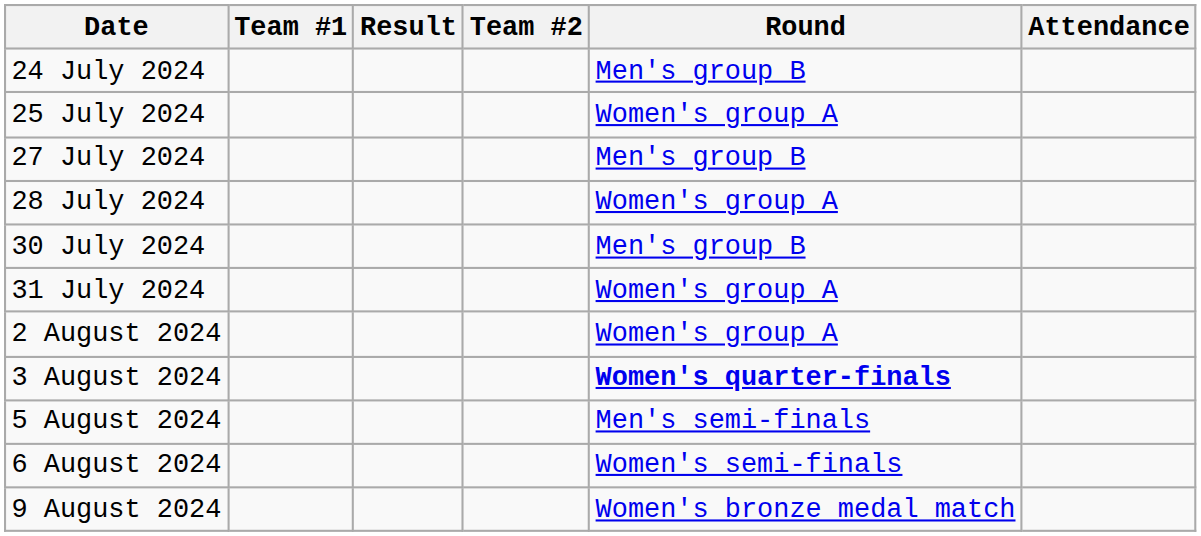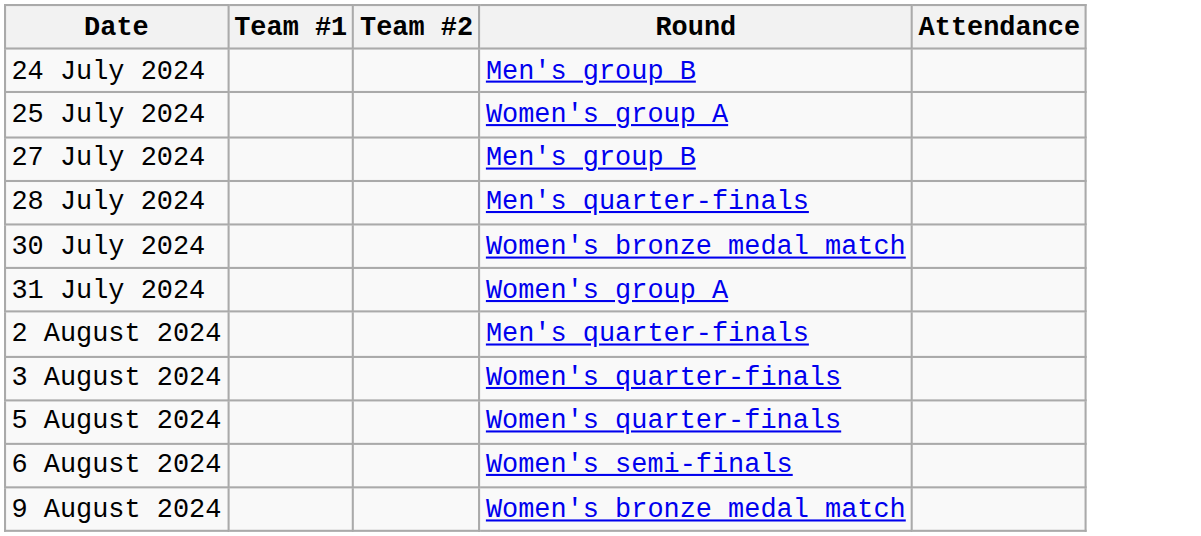 <table class="wikitable plainrowheaders sortable">
 <tr>
 <th>Date</th>
 <th>Team #1</th>
-<th>Result</th>
 <th>Team #2</th>
 <th>Round</th>
 <th>Attendance</th>
 </tr>
 <tr>
 <td>24 July 2024</td>
 <td align=right></td>
 <td></td>
-<td></td>
 <td><a href='#'>Men's group B</a></td>
 <td></td>
 </tr>
 <tr>
 <td>25 July 2024</td>
 <td align=right></td>
-<td></td>
 <td></td>
 <td><a href='#'>Women's group A</a></td>
 <td></td>
 </tr>
 <tr>
 <td>27 July 2024</td>
 <td align=right></td>
 <td></td>
-<td></td>
 <td><a href='#'>Men's group B</a></td>
 <td></td>
 </tr>
 <tr>
 <td>28 July 2024</td>
 <td align=right></td>
 <td></td>
-<td></td>
-<td><a href='#'>Women's group A</a></td>
+<td><a href='#'>Men's quarter-finals</a></td>
 <td></td>
 </tr>
 <tr>
 <td>30 July 2024</td>
 <td align=right></td>
 <td></td>
-<td></td>
-<td><a href='#'>Men's group B</a></td>
+<td><a href='#'>Women's bronze medal match</a></td>
 <td></td>
 </tr>
 <tr>
 <td>31 July 2024</td>
 <td align=right></td>
-<td></td>
 <td></td>
 <td><a href='#'>Women's group A</a></td>
 <td></td>
 </tr>
 <tr>
 <td>2 August 2024</td>
 <td align=right></td>
 <td></td>
-<td></td>
-<td><a href='#'>Women's group A</a></td>
+<td><a href='#'>Men's quarter-finals</a></td>
 <td></td>
 </tr>
 <tr>
 <td>3 August 2024</td>
 <td align=right></td>
 <td></td>
-<td></td>
-<td><strong><a href='#'>Women's quarter-finals</a></strong></td>
+<td><a href='#'>Women's quarter-finals</a></td>
 <td></td>
 </tr>
 <tr>
 <td>5 August 2024</td>
 <td align=right></td>
 <td></td>
-<td></td>
-<td><a href='#'>Men's semi-finals</a></td>
+<td><a href='#'>Women's quarter-finals</a></td>
 <td></td>
 </tr>
 <tr>
 <td>6 August 2024</td>
 <td align=right></td>
-<td></td>
 <td></td>
 <td><a href='#'>Women's semi-finals</a></td>
 <td></td>
 </tr>
 <tr>
 <td>9 August 2024</td>
 <td align=right></td>
 <td></td>
-<td></td>
 <td><a href='#'>Women's bronze medal match</a></td>
 <td></td>
 </tr>
 </table>
